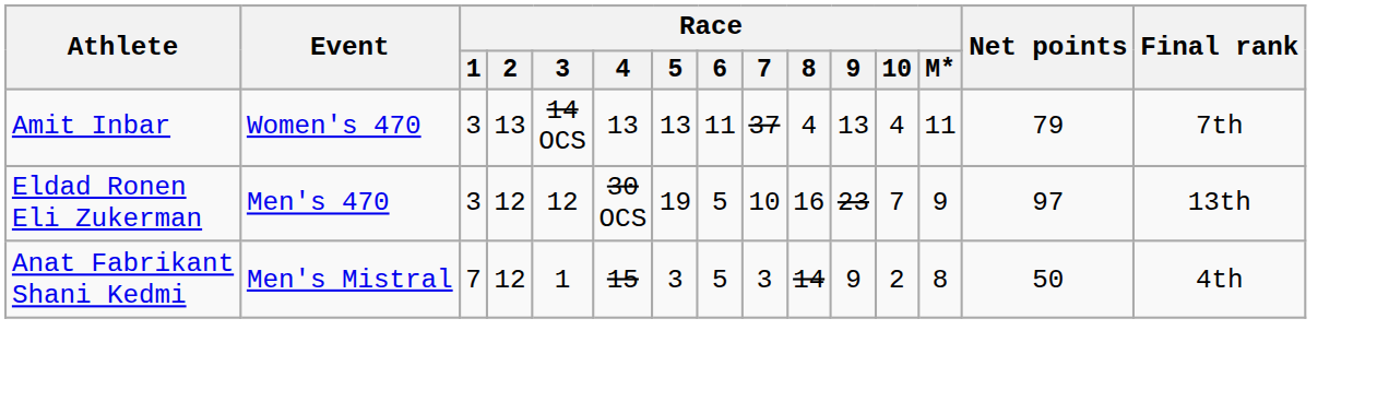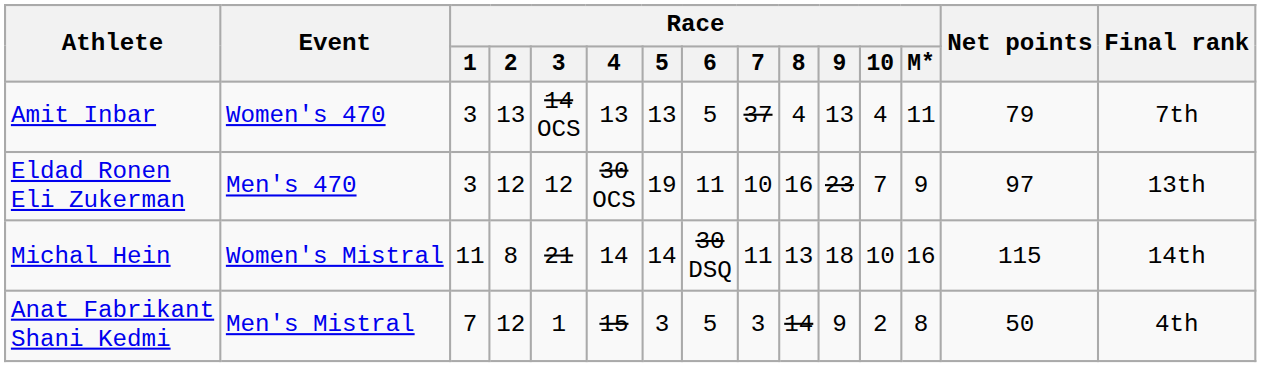 <table class="wikitable" style="font-size:90%">
 <tr>
 <th rowspan=2>Athlete</th>
 <th rowspan=2>Event</th>
 <th colspan=11>Race</th>
 <th rowspan=2>Net points</th>
 <th rowspan=2>Final rank</th>
 </tr>
 <tr style="font-size:95%">
 <th>1</th>
 <th>2</th>
 <th>3</th>
 <th>4</th>
 <th>5</th>
 <th>6</th>
 <th>7</th>
 <th>8</th>
 <th>9</th>
 <th>10</th>
 <th>M*</th>
 </tr>
 <tr align=center>
 <td align=left><a href='#'>Amit Inbar</a></td>
 <td align=left><a href='#'>Women's 470</a></td>
 <td>3</td>
 <td>13</td>
 <td><s>14</s><br>OCS</td>
 <td>13</td>
 <td>13</td>
-<td>11</td>
+<td>5</td>
 <td><s>37</s></td>
 <td>4</td>
 <td>13</td>
 <td>4</td>
 <td>11</td>
 <td>79</td>
 <td>7th</td>
 </tr>
 <tr align=center>
 <td align=left><a href='#'>Eldad Ronen</a><br><a href='#'>Eli Zukerman</a></td>
 <td align=left><a href='#'>Men's 470</a></td>
 <td>3</td>
 <td>12</td>
 <td>12</td>
 <td><s>30</s><br>OCS</td>
 <td>19</td>
-<td>5</td>
+<td>11</td>
 <td>10</td>
 <td>16</td>
 <td><s>23</s></td>
 <td>7</td>
 <td>9</td>
 <td>97</td>
 <td>13th</td>
+</tr>
+<tr align=center>
+<td align=left><a href='#'>Michal Hein</a></td>
+<td align=left><a href='#'>Women's Mistral</a></td>
+<td>11</td>
+<td>8</td>
+<td><s>21</s></td>
+<td>14</td>
+<td>14</td>
+<td><s>30</s><br>DSQ</td>
+<td>11</td>
+<td>13</td>
+<td>18</td>
+<td>10</td>
+<td>16</td>
+<td>115</td>
+<td>14th</td>
 </tr>
 <tr align=center>
 <td align=left><a href='#'>Anat Fabrikant</a> <br> <a href='#'>Shani Kedmi</a></td>
 <td align=left><a href='#'>Men's Mistral</a></td>
 <td>7</td>
 <td>12</td>
 <td>1</td>
 <td><s>15</s></td>
 <td>3</td>
 <td>5</td>
 <td>3</td>
 <td><s>14</s></td>
 <td>9</td>
 <td>2</td>
 <td>8</td>
 <td>50</td>
 <td>4th</td>
 </tr>
 </table>
